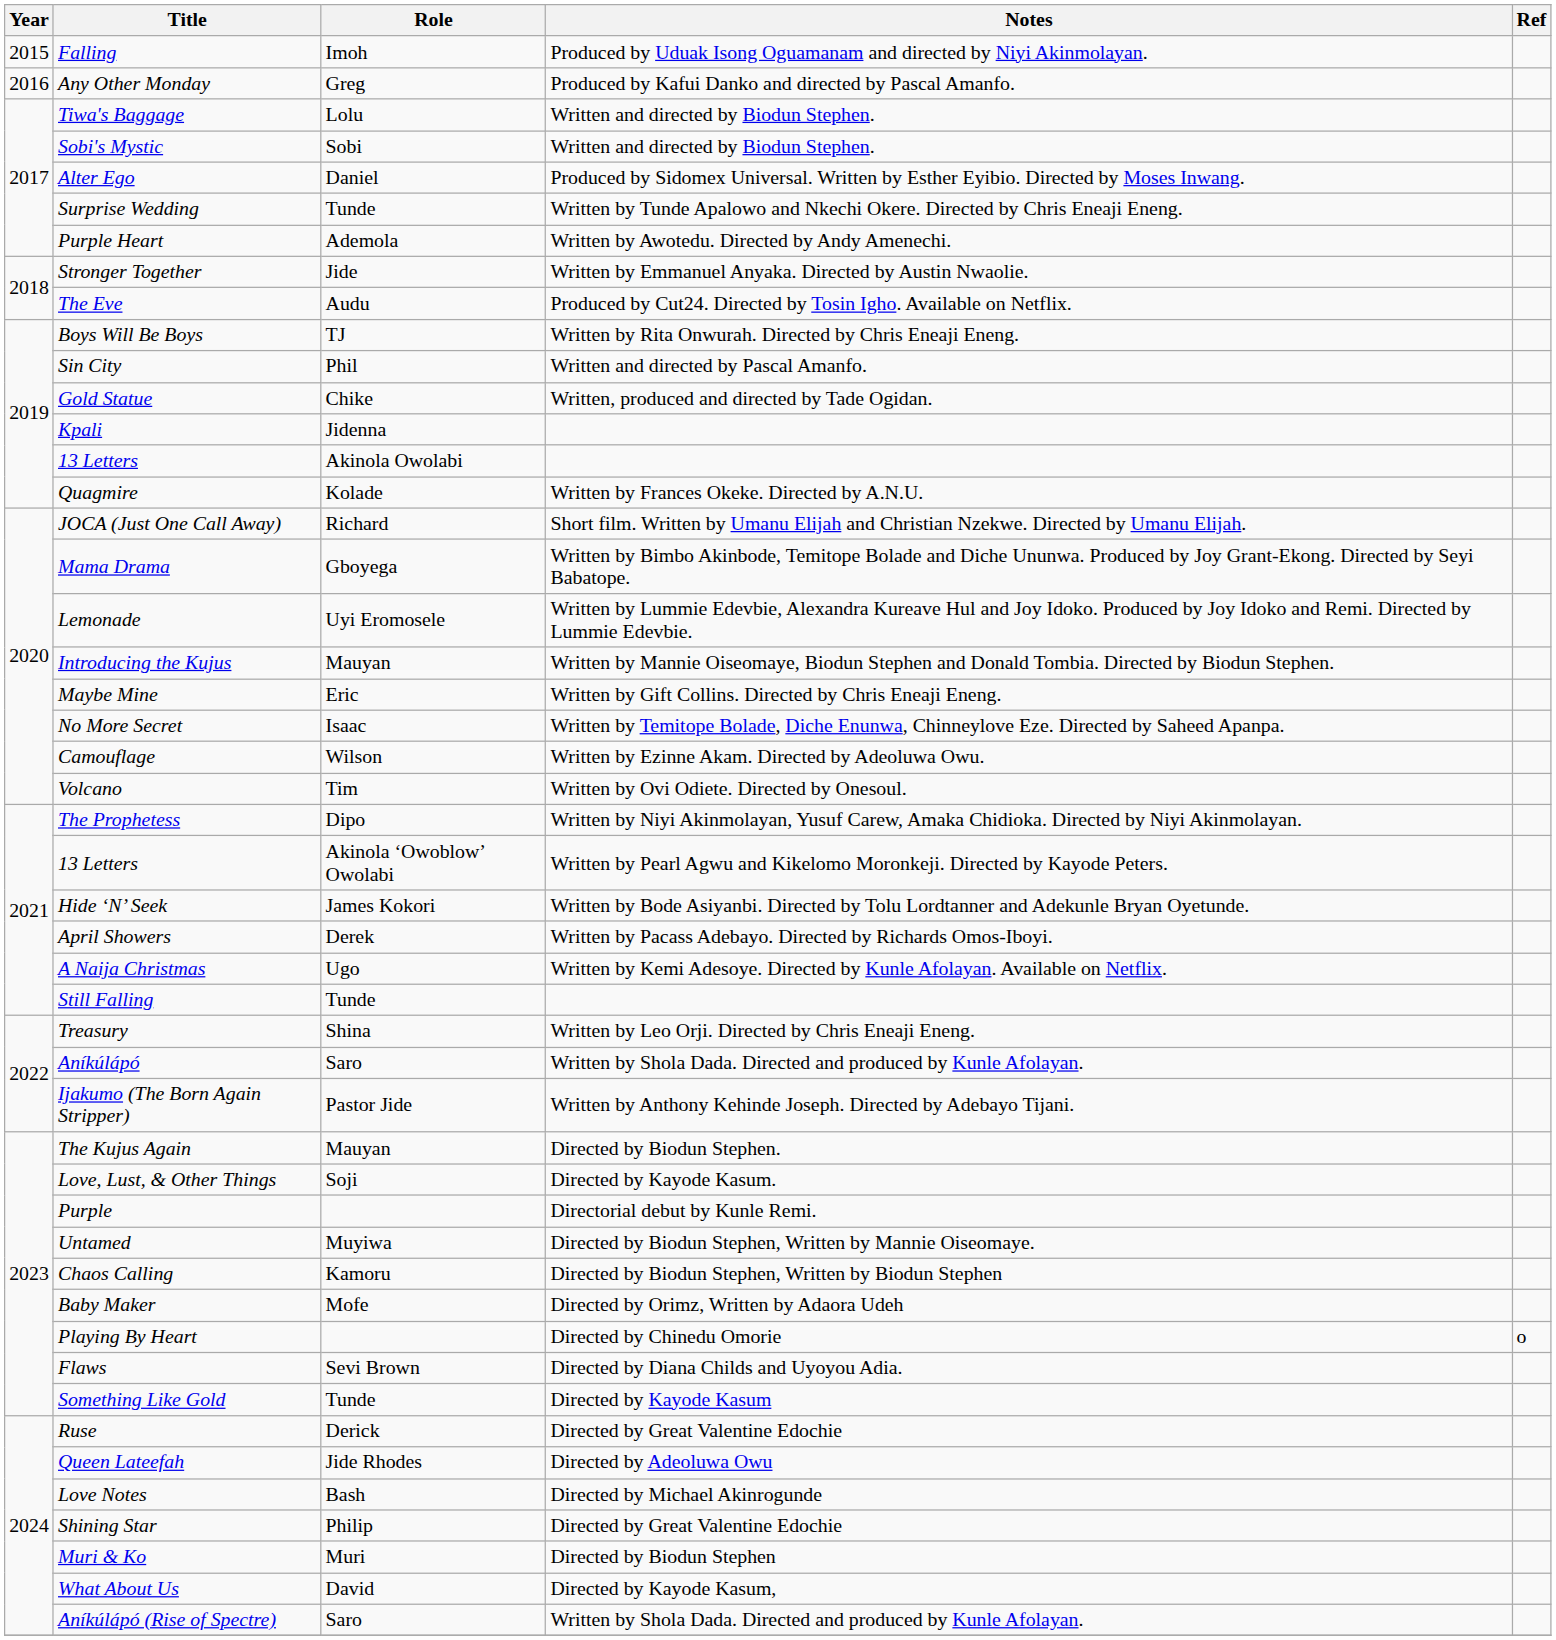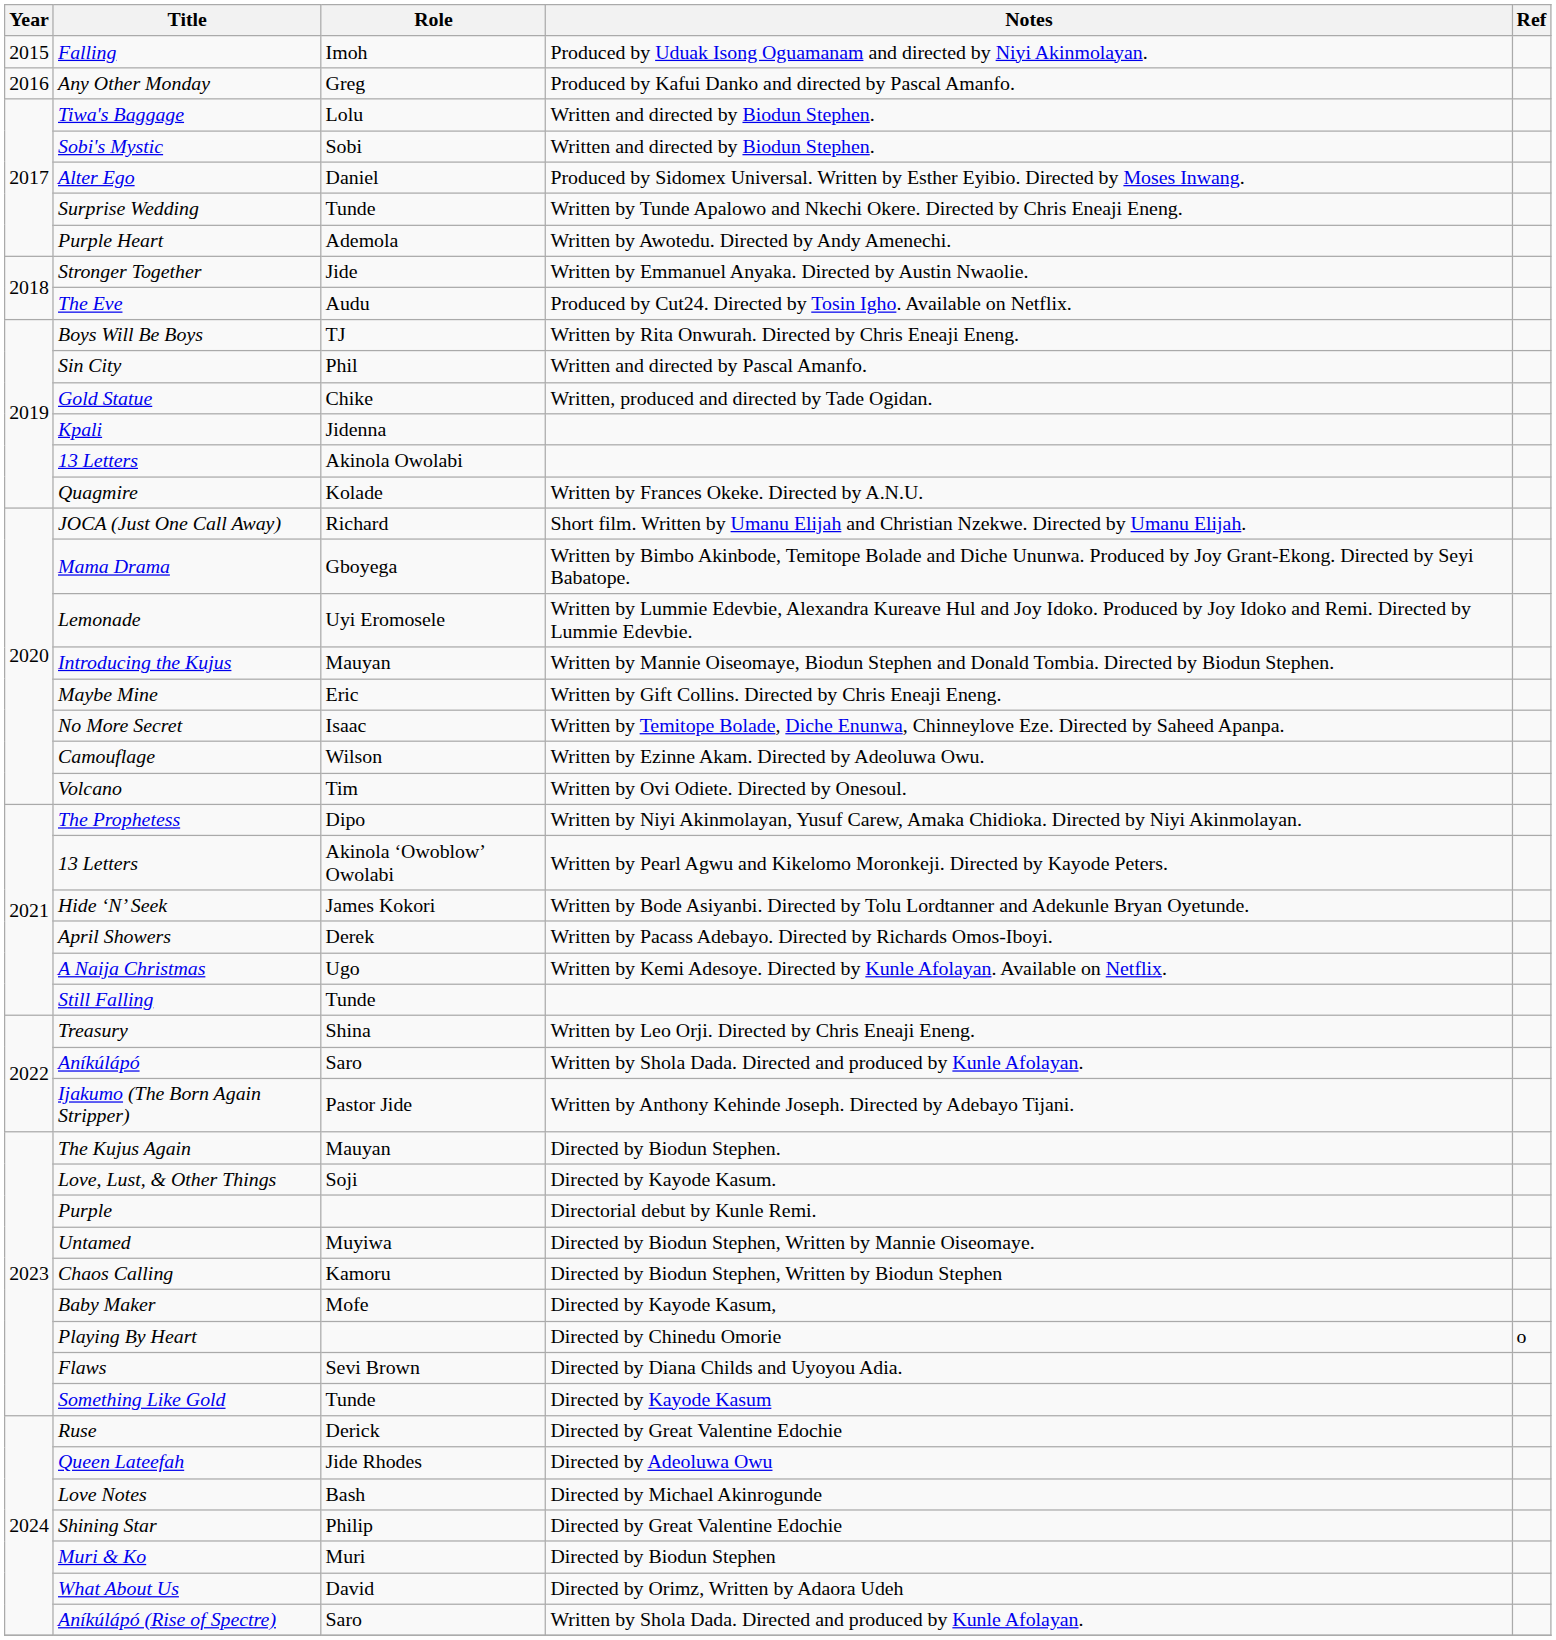 <table class="wikitable">
 <tr>
 <th>Year</th>
 <th>Title</th>
 <th>Role</th>
 <th>Notes</th>
 <th>Ref</th>
 </tr>
 <tr>
 <td>2015</td>
 <td><em><a href='#'>Falling</a></em></td>
 <td>Imoh</td>
 <td>Produced by <a href='#'>Uduak Isong Oguamanam</a> and directed by <a href='#'>Niyi Akinmolayan</a>.</td>
 </tr>
 <tr>
 <td>2016</td>
 <td><em>Any Other Monday</em></td>
 <td>Greg</td>
 <td>Produced by Kafui Danko and directed by Pascal Amanfo.</td>
 <td></td>
 </tr>
 <tr>
 <td rowspan="5">2017</td>
 <td><em><a href='#'>Tiwa's Baggage</a></em></td>
 <td>Lolu</td>
 <td>Written and directed by <a href='#'>Biodun Stephen</a>.</td>
 <td></td>
 </tr>
 <tr>
 <td><em><a href='#'>Sobi's Mystic</a></em></td>
 <td>Sobi</td>
 <td>Written and directed by <a href='#'>Biodun Stephen</a>.</td>
 <td></td>
 </tr>
 <tr>
 <td><em><a href='#'>Alter Ego</a></em></td>
 <td>Daniel</td>
 <td>Produced by Sidomex Universal. Written by Esther Eyibio. Directed by <a href='#'>Moses Inwang</a>.</td>
 <td></td>
 </tr>
 <tr>
 <td><em>Surprise Wedding</em></td>
 <td>Tunde</td>
 <td>Written by Tunde Apalowo and Nkechi Okere. Directed by Chris Eneaji Eneng.</td>
 <td></td>
 </tr>
 <tr>
 <td><em>Purple Heart</em></td>
 <td>Ademola</td>
 <td>Written by Awotedu. Directed by Andy Amenechi.</td>
 <td></td>
 </tr>
 <tr>
 <td rowspan="2">2018</td>
 <td><em>Stronger Together</em></td>
 <td>Jide</td>
 <td>Written by Emmanuel Anyaka. Directed by Austin Nwaolie.</td>
 <td></td>
 </tr>
 <tr>
 <td><em><a href='#'>The Eve</a></em></td>
 <td>Audu</td>
 <td>Produced by Cut24. Directed by <a href='#'>Tosin Igho</a>. Available on Netflix.</td>
 <td></td>
 </tr>
 <tr>
 <td rowspan="6">2019</td>
 <td><em>Boys Will Be Boys</em></td>
 <td>TJ</td>
 <td>Written by Rita Onwurah. Directed by Chris Eneaji Eneng.</td>
 <td></td>
 </tr>
 <tr>
 <td><em>Sin City</em></td>
 <td>Phil</td>
 <td>Written and directed by Pascal Amanfo.</td>
 <td></td>
 </tr>
 <tr>
 <td><em><a href='#'>Gold Statue</a></em></td>
 <td>Chike</td>
 <td>Written, produced and directed by Tade Ogidan.</td>
 <td></td>
 </tr>
 <tr>
 <td><em><a href='#'>Kpali</a></em></td>
 <td>Jidenna</td>
 <td></td>
 <td></td>
 </tr>
 <tr>
 <td><em><a href='#'>13 Letters</a></em></td>
 <td>Akinola Owolabi</td>
 <td></td>
 <td></td>
 </tr>
 <tr>
 <td><em>Quagmire</em></td>
 <td>Kolade</td>
 <td>Written by Frances Okeke. Directed by A.N.U.</td>
 <td></td>
 </tr>
 <tr>
 <td rowspan="8">2020</td>
 <td><em> JOCA (Just One Call Away)</em></td>
 <td>Richard</td>
 <td>Short film. Written by <a href='#'>Umanu Elijah</a> and Christian Nzekwe. Directed by <a href='#'>Umanu Elijah</a>.</td>
 <td></td>
 </tr>
 <tr>
 <td><a href='#'><em>Mama Drama</em></a></td>
 <td>Gboyega</td>
 <td>Written by Bimbo Akinbode, Temitope Bolade and Diche Ununwa. Produced by Joy Grant-Ekong. Directed by Seyi Babatope.</td>
 <td></td>
 </tr>
 <tr>
 <td><em>Lemonade</em></td>
 <td>Uyi Eromosele</td>
 <td>Written by Lummie Edevbie, Alexandra Kureave Hul and Joy Idoko. Produced by Joy Idoko and Remi. Directed by Lummie Edevbie.</td>
 <td></td>
 </tr>
 <tr>
 <td><em><a href='#'>Introducing the Kujus</a></em></td>
 <td>Mauyan</td>
 <td>Written by Mannie Oiseomaye, Biodun Stephen and Donald Tombia. Directed by Biodun Stephen.</td>
 <td></td>
 </tr>
 <tr>
 <td><em>Maybe Mine</em></td>
 <td>Eric</td>
 <td>Written by Gift Collins. Directed by Chris Eneaji Eneng.</td>
 <td></td>
 </tr>
 <tr>
 <td><em>No More Secret</em></td>
 <td>Isaac</td>
 <td>Written by <a href='#'>Temitope Bolade</a>, <a href='#'>Diche Enunwa</a>, Chinneylove Eze. Directed by Saheed Apanpa.</td>
 <td></td>
 </tr>
 <tr>
 <td><em>Camouflage</em></td>
 <td>Wilson</td>
 <td>Written by Ezinne Akam. Directed by Adeoluwa Owu.</td>
 <td></td>
 </tr>
 <tr>
 <td><em>Volcano</em></td>
 <td>Tim</td>
 <td>Written by Ovi Odiete. Directed by Onesoul.</td>
 <td></td>
 </tr>
 <tr>
 <td rowspan="6">2021</td>
 <td><em><a href='#'>The Prophetess</a></em></td>
 <td>Dipo</td>
 <td>Written by Niyi Akinmolayan, Yusuf Carew, Amaka Chidioka. Directed by Niyi Akinmolayan.</td>
 <td></td>
 </tr>
 <tr>
 <td><em>13 Letters</em></td>
 <td>Akinola ‘Owoblow’ Owolabi</td>
 <td>Written by Pearl Agwu and Kikelomo Moronkeji. Directed by Kayode Peters.</td>
 <td></td>
 </tr>
 <tr>
 <td><em>Hide ‘N’ Seek</em></td>
 <td>James Kokori</td>
 <td>Written by Bode Asiyanbi. Directed by Tolu Lordtanner and Adekunle Bryan Oyetunde.</td>
 <td></td>
 </tr>
 <tr>
 <td><em>April Showers</em></td>
 <td>Derek</td>
 <td>Written by Pacass Adebayo. Directed by Richards Omos-Iboyi.</td>
 <td></td>
 </tr>
 <tr>
 <td><em><a href='#'>A Naija Christmas</a></em></td>
 <td>Ugo</td>
 <td>Written by Kemi Adesoye. Directed by <a href='#'>Kunle Afolayan</a>. Available on <a href='#'>Netflix</a>.</td>
 <td></td>
 </tr>
 <tr>
 <td><a href='#'><em>Still Falling</em></a></td>
 <td>Tunde</td>
 <td></td>
 <td></td>
 </tr>
 <tr>
 <td rowspan="3">2022</td>
 <td><em>Treasury</em></td>
 <td>Shina</td>
 <td>Written by Leo Orji. Directed by Chris Eneaji Eneng.</td>
 <td></td>
 </tr>
 <tr>
 <td><em><a href='#'>Aníkúlápó</a></em></td>
 <td>Saro</td>
 <td>Written by Shola Dada. Directed and produced by <a href='#'>Kunle Afolayan</a>.</td>
 <td></td>
 </tr>
 <tr>
 <td><em><a href='#'>Ijakumo</a> (The Born Again Stripper)</em></td>
 <td>Pastor Jide</td>
 <td>Written by Anthony Kehinde Joseph. Directed by Adebayo Tijani.</td>
 <td></td>
 </tr>
 <tr>
 <td rowspan="9">2023</td>
 <td><em>The Kujus Again</em></td>
 <td>Mauyan</td>
 <td>Directed by Biodun Stephen.</td>
 <td></td>
 </tr>
 <tr>
 <td><em>Love, Lust, & Other Things</em></td>
 <td>Soji</td>
 <td>Directed by Kayode Kasum.</td>
 <td></td>
 </tr>
 <tr>
 <td><em>Purple</em></td>
 <td></td>
 <td>Directorial debut by Kunle Remi.</td>
 <td></td>
 </tr>
 <tr>
 <td><em>Untamed</em></td>
 <td>Muyiwa</td>
 <td>Directed by Biodun Stephen, Written by Mannie Oiseomaye.</td>
 <td></td>
 </tr>
 <tr>
 <td><em>Chaos Calling</em></td>
 <td>Kamoru</td>
 <td>Directed by Biodun Stephen, Written by Biodun Stephen</td>
 <td></td>
 </tr>
 <tr>
 <td><em>Baby Maker</em></td>
 <td>Mofe</td>
-<td>Directed by Orimz, Written by Adaora Udeh</td>
+<td>Directed by Kayode Kasum,</td>
 <td></td>
 </tr>
 <tr>
 <td><em>Playing By Heart</em></td>
 <td></td>
 <td>Directed by Chinedu Omorie</td>
 <td>o</td>
 </tr>
 <tr>
 <td><em>Flaws</em></td>
 <td>Sevi Brown</td>
 <td>Directed by Diana Childs and Uyoyou Adia.</td>
 <td></td>
 </tr>
 <tr>
 <td><em><a href='#'>Something Like Gold</a></em></td>
 <td>Tunde</td>
 <td>Directed by <a href='#'>Kayode Kasum</a></td>
 <td></td>
 </tr>
 <tr>
 <td rowspan="7">2024</td>
 <td><em>Ruse</em></td>
 <td>Derick</td>
 <td>Directed by Great Valentine Edochie</td>
 <td></td>
 </tr>
 <tr>
 <td><em><a href='#'>Queen Lateefah</a></em></td>
 <td>Jide Rhodes</td>
 <td>Directed by <a href='#'>Adeoluwa Owu</a></td>
 <td></td>
 </tr>
 <tr>
 <td><em>Love Notes</em></td>
 <td>Bash</td>
 <td>Directed by Michael Akinrogunde</td>
 <td></td>
 </tr>
 <tr>
 <td><em>Shining Star</em></td>
 <td>Philip</td>
 <td>Directed by Great Valentine Edochie</td>
 <td></td>
 </tr>
 <tr>
 <td><em><a href='#'>Muri & Ko</a></em></td>
 <td>Muri</td>
 <td>Directed by Biodun Stephen</td>
 <td></td>
 </tr>
 <tr>
 <td><em><a href='#'>What About Us</a></em></td>
 <td>David</td>
-<td>Directed by Kayode Kasum,</td>
+<td>Directed by Orimz, Written by Adaora Udeh</td>
 <td></td>
 </tr>
 <tr>
 <td><em><a href='#'>Aníkúlápó (Rise of Spectre)</a></em></td>
 <td>Saro</td>
 <td>Written by Shola Dada. Directed and produced by <a href='#'>Kunle Afolayan</a>.</td>
 <td></td>
 </tr>
 <tr>
 </tr>
 </table>
